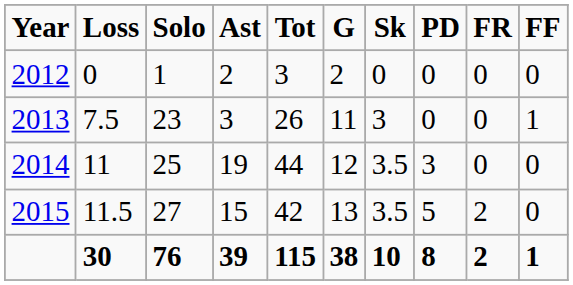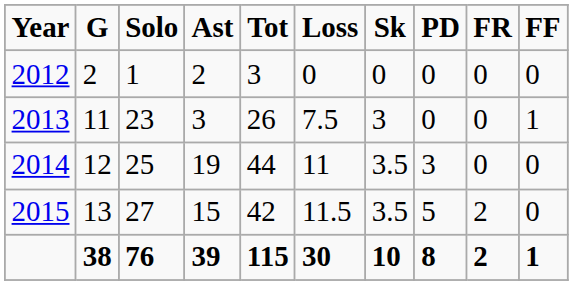 <table class="wikitable">
 <tr>
 <td style="text-align: center; font-weight:bold;">Year</td>
-<td style="text-align: center; font-weight:bold;">Loss</td>
+<td style="text-align: center; font-weight:bold;">G</td>
 <td style="text-align: center; font-weight:bold;">Solo</td>
 <td style="text-align: center; font-weight:bold;">Ast</td>
 <td style="text-align: center; font-weight:bold;">Tot</td>
-<td style="text-align: center; font-weight:bold;">G</td>
+<td style="text-align: center; font-weight:bold;">Loss</td>
 <td style="text-align: center; font-weight:bold;">Sk</td>
 <td style="text-align: center; font-weight:bold;">PD</td>
 <td style="text-align: center; font-weight:bold;">FR</td>
 <td style="text-align: center; font-weight:bold;">FF</td>
 </tr>
 <tr>
 <td><a href='#'>2012</a></td>
-<td>0</td>
+<td>2</td>
 <td>1</td>
 <td>2</td>
 <td>3</td>
-<td>2</td>
+<td>0</td>
 <td>0</td>
 <td>0</td>
 <td>0</td>
 <td>0</td>
 </tr>
 <tr>
 <td><a href='#'>2013</a></td>
-<td>7.5</td>
+<td>11</td>
 <td>23</td>
 <td>3</td>
 <td>26</td>
-<td>11</td>
+<td>7.5</td>
 <td>3</td>
 <td>0</td>
 <td>0</td>
 <td>1</td>
 </tr>
 <tr>
 <td><a href='#'>2014</a></td>
-<td>11</td>
+<td>12</td>
 <td>25</td>
 <td>19</td>
 <td>44</td>
-<td>12</td>
+<td>11</td>
 <td>3.5</td>
 <td>3</td>
 <td>0</td>
 <td>0</td>
 </tr>
 <tr>
 <td><a href='#'>2015</a></td>
-<td>11.5</td>
+<td>13</td>
 <td>27</td>
 <td>15</td>
 <td>42</td>
-<td>13</td>
+<td>11.5</td>
 <td>3.5</td>
 <td>5</td>
 <td>2</td>
 <td>0</td>
 </tr>
 <tr>
 <td style="font-weight:bold;"></td>
-<td style="font-weight:bold;">30</td>
+<td style="font-weight:bold;">38</td>
 <td style="font-weight:bold;">76</td>
 <td style="font-weight:bold;">39</td>
 <td style="font-weight:bold;">115</td>
-<td style="font-weight:bold;">38</td>
+<td style="font-weight:bold;">30</td>
 <td style="font-weight:bold;">10</td>
 <td style="font-weight:bold;">8</td>
 <td style="font-weight:bold;">2</td>
 <td style="font-weight:bold;">1</td>
 </tr>
 </table>
